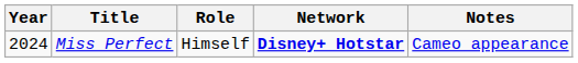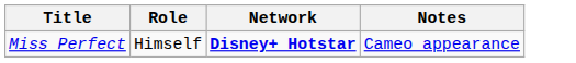 <table class="wikitable">
 <tr>
-<th>Year</th>
 <th>Title</th>
 <th>Role</th>
 <th>Network</th>
 <th>Notes</th>
 </tr>
 <tr>
-<td>2024</td>
 <td><em><a href='#'>Miss Perfect</a></em></td>
 <td>Himself</td>
 <td><strong><a href='#'>Disney+ Hotstar</a></strong></td>
 <td><a href='#'>Cameo appearance</a></td>
 </tr>
 </table>
